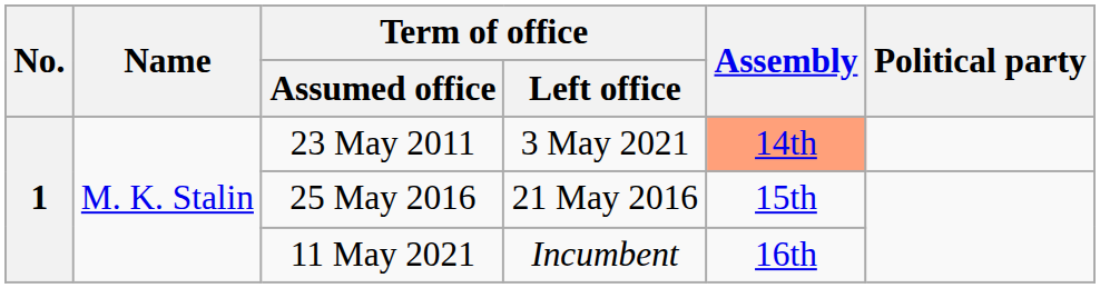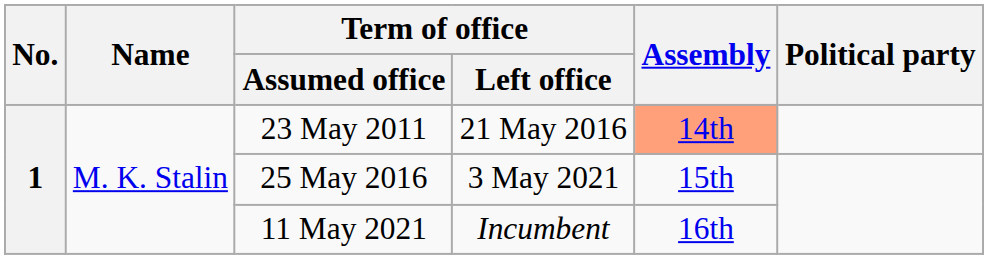 <table class="wikitable sortable" style="text-align:center">
 <tr>
 <th rowspan=2>No.</th>
 <th rowspan=2>Name</th>
 <th colspan=2>Term of office</th>
 <th rowspan=2><a href='#'>Assembly</a><br></th>
 <th rowspan=2 colspan=2>Political party</th>
 </tr>
 <tr>
 <th>Assumed office</th>
 <th>Left office</th>
 </tr>
 <tr>
 <th rowspan=3>1</th>
 <td rowspan=3><a href='#'>M. K. Stalin</a></td>
 <td>23 May 2011</td>
-<td>3 May 2021</td>
+<td>21 May 2016</td>
 <td style="background: lightsalmon;"><a href='#'>14th</a><br></td>
 <td></td>
 </tr>
 <tr>
 <td>25 May 2016</td>
-<td>21 May 2016</td>
+<td>3 May 2021</td>
 <td><a href='#'>15th</a><br></td>
 </tr>
 <tr>
 <td>11 May 2021</td>
 <td><em>Incumbent</em></td>
 <td><a href='#'>16th</a><br></td>
 </tr>
 </table>
